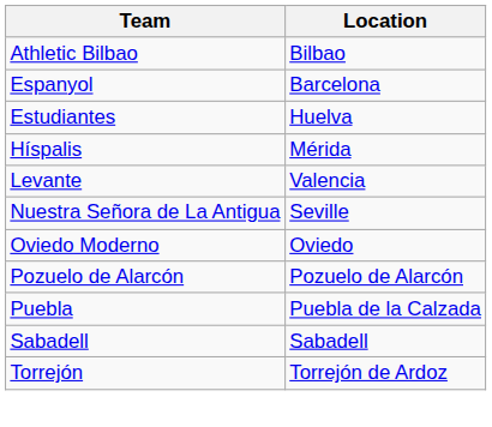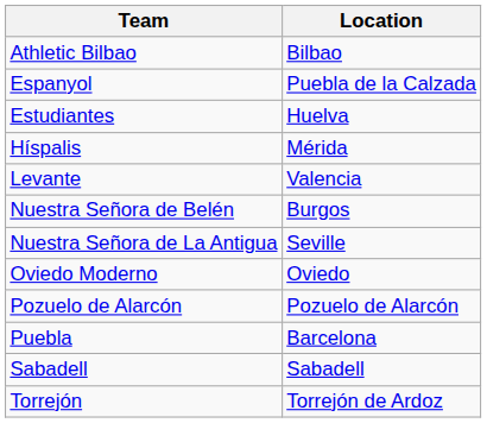 <table class="wikitable sortable">
 <tr>
 <th>Team</th>
 <th>Location</th>
 </tr>
 <tr>
 <td><a href='#'>Athletic Bilbao</a></td>
 <td><a href='#'>Bilbao</a></td>
 </tr>
 <tr>
 <td><a href='#'>Espanyol</a></td>
-<td><a href='#'>Barcelona</a></td>
+<td><a href='#'>Puebla de la Calzada</a></td>
 </tr>
 <tr>
 <td><a href='#'>Estudiantes</a></td>
 <td><a href='#'>Huelva</a></td>
 </tr>
 <tr>
 <td><a href='#'>Híspalis</a></td>
 <td><a href='#'>Mérida</a></td>
 </tr>
 <tr>
 <td><a href='#'>Levante</a></td>
 <td><a href='#'>Valencia</a></td>
+</tr>
+<tr>
+<td><a href='#'>Nuestra Señora de Belén</a></td>
+<td><a href='#'>Burgos</a></td>
 </tr>
 <tr>
 <td><a href='#'>Nuestra Señora de La Antigua</a></td>
 <td><a href='#'>Seville</a></td>
 </tr>
 <tr>
 <td><a href='#'>Oviedo Moderno</a></td>
 <td><a href='#'>Oviedo</a></td>
 </tr>
 <tr>
 <td><a href='#'>Pozuelo de Alarcón</a></td>
 <td><a href='#'>Pozuelo de Alarcón</a></td>
 </tr>
 <tr>
 <td><a href='#'>Puebla</a></td>
-<td><a href='#'>Puebla de la Calzada</a></td>
+<td><a href='#'>Barcelona</a></td>
 </tr>
 <tr>
 <td><a href='#'>Sabadell</a></td>
 <td><a href='#'>Sabadell</a></td>
 </tr>
 <tr>
 <td><a href='#'>Torrejón</a></td>
 <td><a href='#'>Torrejón de Ardoz</a></td>
 </tr>
 </table>
